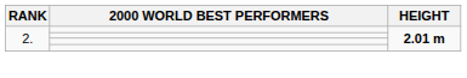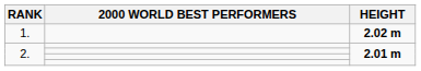 <table class="wikitable" style="border-collapse: collapse; font-size: 90%;">
 <tr>
 <th>RANK</th>
 <th align="center" style="width: 25em">2000 WORLD BEST PERFORMERS</th>
 <th align="center" style="width: 5em">HEIGHT</th>
+</tr>
+<tr>
+<td align="center">1.</td>
+<td></td>
+<td align="center"><strong>2.02 m</strong></td>
 </tr>
 <tr>
 <td rowspan=4 align="center">2.</td>
 <td></td>
 <td rowspan=4 align="center"><strong>2.01 m</strong></td>
 </tr>
 <tr>
 <td></td>
 </tr>
 <tr>
 <td></td>
 </tr>
 <tr>
 <td></td>
 </tr>
 </table>
